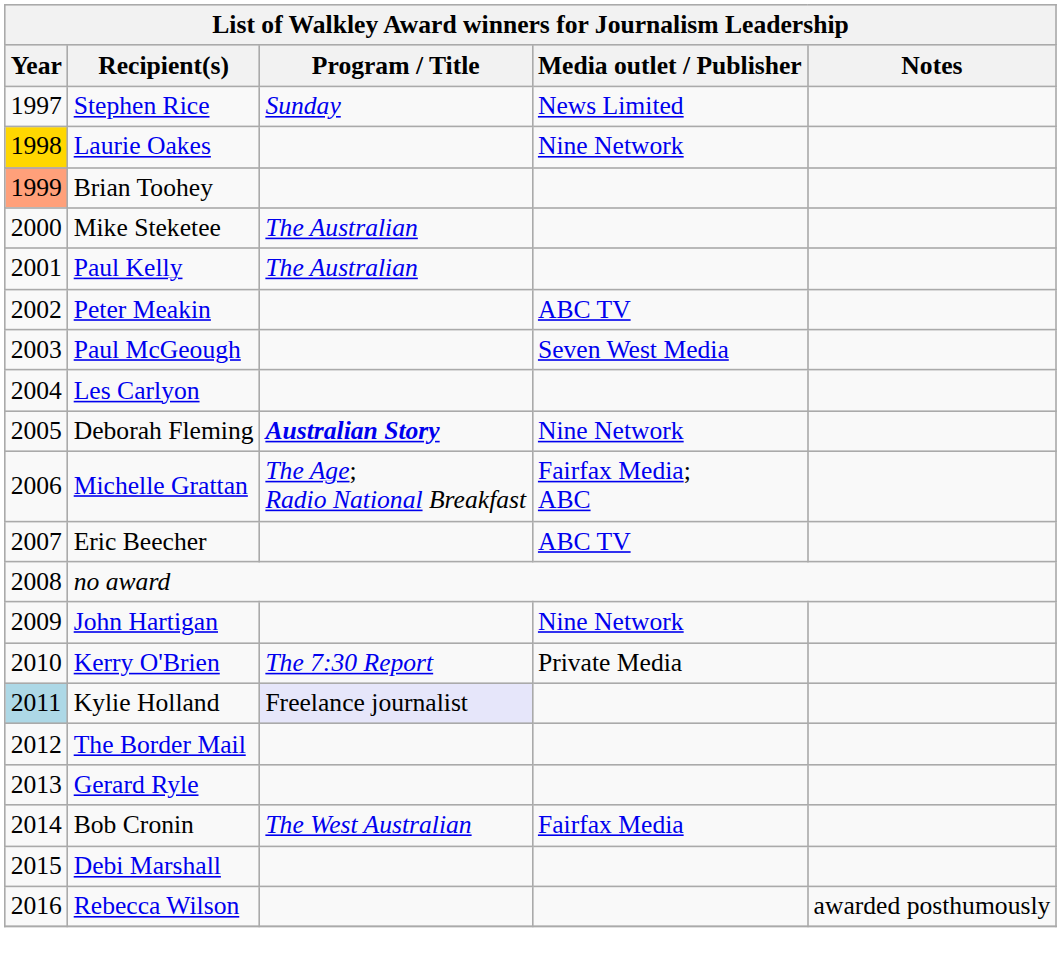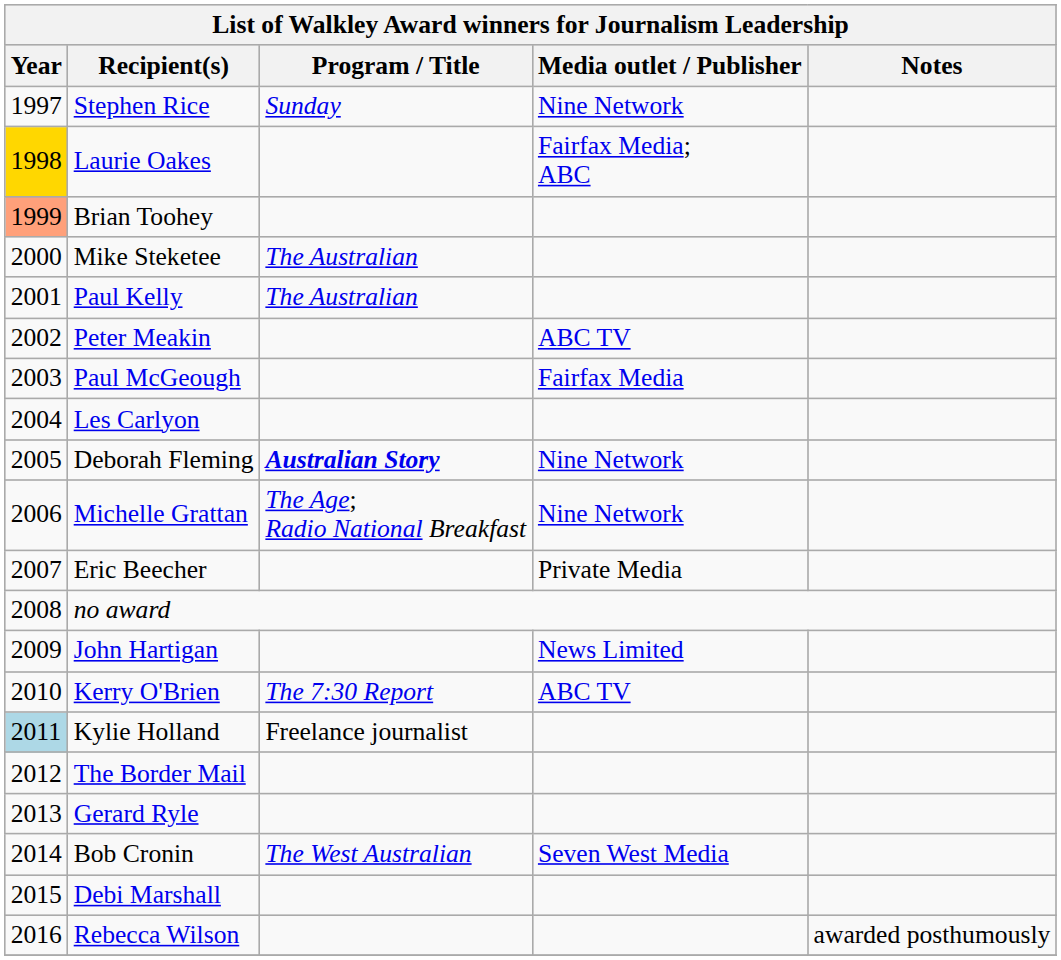 <table class="wikitable sortable">
 <tr>
 <th colspan=5>List of Walkley Award winners for Journalism Leadership</th>
 </tr>
 <tr>
 <th>Year</th>
 <th>Recipient(s)</th>
 <th>Program / Title</th>
 <th>Media outlet / Publisher</th>
 <th>Notes</th>
 </tr>
 <tr>
 <td>1997</td>
 <td><a href='#'>Stephen Rice</a></td>
 <td><em><a href='#'>Sunday</a></em></td>
-<td><a href='#'>News Limited</a></td>
+<td><a href='#'>Nine Network</a></td>
 <td></td>
 </tr>
 <tr>
 <td style="background: gold;">1998</td>
 <td><a href='#'>Laurie Oakes</a></td>
 <td></td>
-<td><a href='#'>Nine Network</a></td>
+<td><a href='#'>Fairfax Media</a>;<br><a href='#'>ABC</a></td>
 <td></td>
 </tr>
 <tr>
 <td style="background: lightsalmon;">1999</td>
 <td>Brian Toohey</td>
 <td></td>
 <td></td>
 <td></td>
 </tr>
 <tr>
 <td>2000</td>
 <td>Mike Steketee</td>
 <td><em><a href='#'>The Australian</a></em></td>
 <td></td>
 <td></td>
 </tr>
 <tr>
 <td>2001</td>
 <td><a href='#'>Paul Kelly</a></td>
 <td><em><a href='#'>The Australian</a></em></td>
 <td></td>
 <td></td>
 </tr>
 <tr>
 <td>2002</td>
 <td><a href='#'>Peter Meakin</a></td>
 <td></td>
 <td><a href='#'>ABC TV</a></td>
 <td></td>
 </tr>
 <tr>
 <td>2003</td>
 <td><a href='#'>Paul McGeough</a></td>
 <td></td>
-<td><a href='#'>Seven West Media</a></td>
+<td><a href='#'>Fairfax Media</a></td>
 <td></td>
 </tr>
 <tr>
 <td>2004</td>
 <td><a href='#'>Les Carlyon</a></td>
 <td></td>
 <td></td>
 <td></td>
 </tr>
 <tr>
 <td>2005</td>
 <td>Deborah Fleming</td>
 <td><strong><em><a href='#'>Australian Story</a></em></strong></td>
 <td><a href='#'>Nine Network</a></td>
 <td></td>
 </tr>
 <tr>
 <td>2006</td>
 <td><a href='#'>Michelle Grattan</a></td>
 <td><em><a href='#'>The Age</a></em>;<br> <em><a href='#'>Radio National</a></em> <em>Breakfast</em></td>
-<td><a href='#'>Fairfax Media</a>;<br><a href='#'>ABC</a></td>
+<td><a href='#'>Nine Network</a></td>
 <td></td>
 </tr>
 <tr>
 <td>2007</td>
 <td>Eric Beecher</td>
 <td></td>
-<td><a href='#'>ABC TV</a></td>
+<td>Private Media</td>
 <td></td>
 </tr>
 <tr>
 <td>2008</td>
 <td colspan=4><em>no award</em></td>
 </tr>
 <tr>
 <td>2009</td>
 <td><a href='#'>John Hartigan</a></td>
 <td></td>
-<td><a href='#'>Nine Network</a></td>
+<td><a href='#'>News Limited</a></td>
 <td></td>
 </tr>
 <tr>
 <td>2010</td>
 <td><a href='#'>Kerry O'Brien</a></td>
 <td><em><a href='#'>The 7:30 Report</a></em></td>
-<td>Private Media</td>
+<td><a href='#'>ABC TV</a></td>
 <td></td>
 </tr>
 <tr>
 <td style="background: lightblue;">2011</td>
 <td>Kylie Holland</td>
-<td style="background: lavender;">Freelance journalist</td>
+<td>Freelance journalist</td>
 <td></td>
 <td></td>
 </tr>
 <tr>
 <td>2012</td>
 <td><a href='#'>The Border Mail</a></td>
 <td></td>
 <td></td>
 <td></td>
 </tr>
 <tr>
 <td>2013</td>
 <td><a href='#'>Gerard Ryle</a></td>
 <td></td>
 <td></td>
 <td></td>
 </tr>
 <tr>
 <td>2014</td>
 <td>Bob Cronin</td>
 <td><em><a href='#'>The West Australian</a></em></td>
-<td><a href='#'>Fairfax Media</a></td>
+<td><a href='#'>Seven West Media</a></td>
 <td></td>
 </tr>
 <tr>
 <td>2015</td>
 <td><a href='#'>Debi Marshall</a></td>
 <td></td>
 <td></td>
 <td></td>
 </tr>
 <tr>
 <td>2016</td>
 <td><a href='#'>Rebecca Wilson</a></td>
 <td></td>
 <td></td>
 <td>awarded posthumously</td>
 </tr>
 <tr>
 </tr>
 </table>
